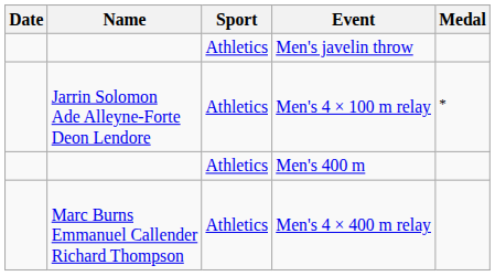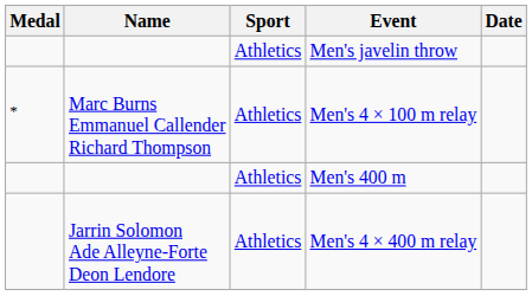 <table class="wikitable sortable" style="font-size: 95%;">
 <tr>
-<th>Date</th>
+<th>Medal</th>
 <th>Name</th>
 <th>Sport</th>
 <th>Event</th>
-<th>Medal</th>
+<th>Date</th>
 </tr>
 <tr>
 <td></td>
 <td></td>
 <td><a href='#'>Athletics</a></td>
 <td><a href='#'>Men's javelin throw</a></td>
 <td></td>
 </tr>
 <tr>
-<td></td>
-<td><br><a href='#'>Jarrin Solomon</a><br><a href='#'>Ade Alleyne-Forte</a><br><a href='#'>Deon Lendore</a></td>
+<td><sup>*</sup></td>
+<td><br><a href='#'>Marc Burns</a><br><a href='#'>Emmanuel Callender</a><br><a href='#'>Richard Thompson</a></td>
 <td><a href='#'>Athletics</a></td>
 <td><a href='#'>Men's 4 × 100 m relay</a></td>
-<td><sup>*</sup></td>
+<td></td>
 </tr>
 <tr>
 <td></td>
 <td></td>
 <td><a href='#'>Athletics</a></td>
 <td><a href='#'>Men's 400 m</a></td>
 <td></td>
 </tr>
 <tr>
 <td></td>
-<td><br><a href='#'>Marc Burns</a><br><a href='#'>Emmanuel Callender</a><br><a href='#'>Richard Thompson</a></td>
+<td><br><a href='#'>Jarrin Solomon</a><br><a href='#'>Ade Alleyne-Forte</a><br><a href='#'>Deon Lendore</a></td>
 <td><a href='#'>Athletics</a></td>
 <td><a href='#'>Men's 4 × 400 m relay</a></td>
 <td></td>
 </tr>
 </table>
